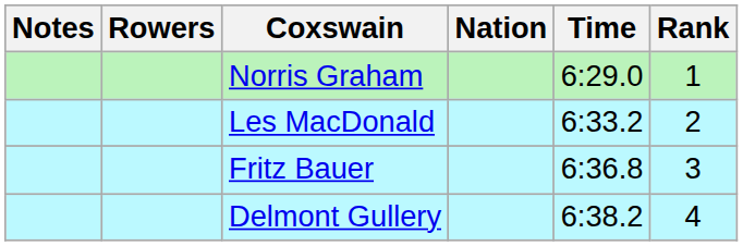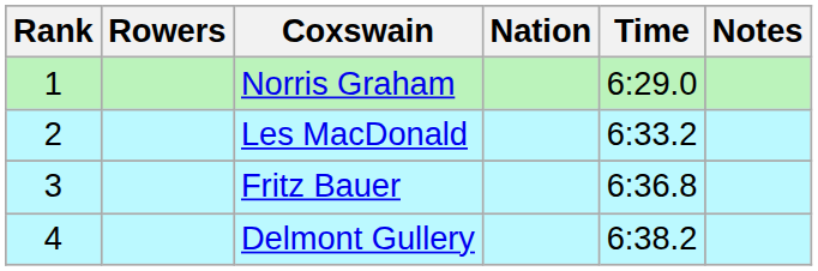 <table class="wikitable sortable" style="text-align:center">
 <tr>
-<th>Notes</th>
+<th>Rank</th>
 <th>Rowers</th>
 <th>Coxswain</th>
 <th>Nation</th>
 <th>Time</th>
-<th>Rank</th>
+<th>Notes</th>
 </tr>
 <tr bgcolor=bbf3bb>
-<td></td>
+<td>1</td>
 <td align=left></td>
 <td align=left><a href='#'>Norris Graham</a></td>
 <td align=left></td>
 <td>6:29.0</td>
-<td>1</td>
+<td></td>
 </tr>
 <tr bgcolor=bbf9ff>
-<td></td>
+<td>2</td>
 <td align=left></td>
 <td align=left><a href='#'>Les MacDonald</a></td>
 <td align=left></td>
 <td>6:33.2</td>
-<td>2</td>
+<td></td>
 </tr>
 <tr bgcolor=bbf9ff>
-<td></td>
+<td>3</td>
 <td align=left></td>
 <td align=left><a href='#'>Fritz Bauer</a></td>
 <td align=left></td>
 <td>6:36.8</td>
-<td>3</td>
+<td></td>
 </tr>
 <tr bgcolor=bbf9ff>
-<td></td>
+<td>4</td>
 <td align=left></td>
 <td align=left><a href='#'>Delmont Gullery</a></td>
 <td align=left></td>
 <td>6:38.2</td>
-<td>4</td>
+<td></td>
 </tr>
 </table>
